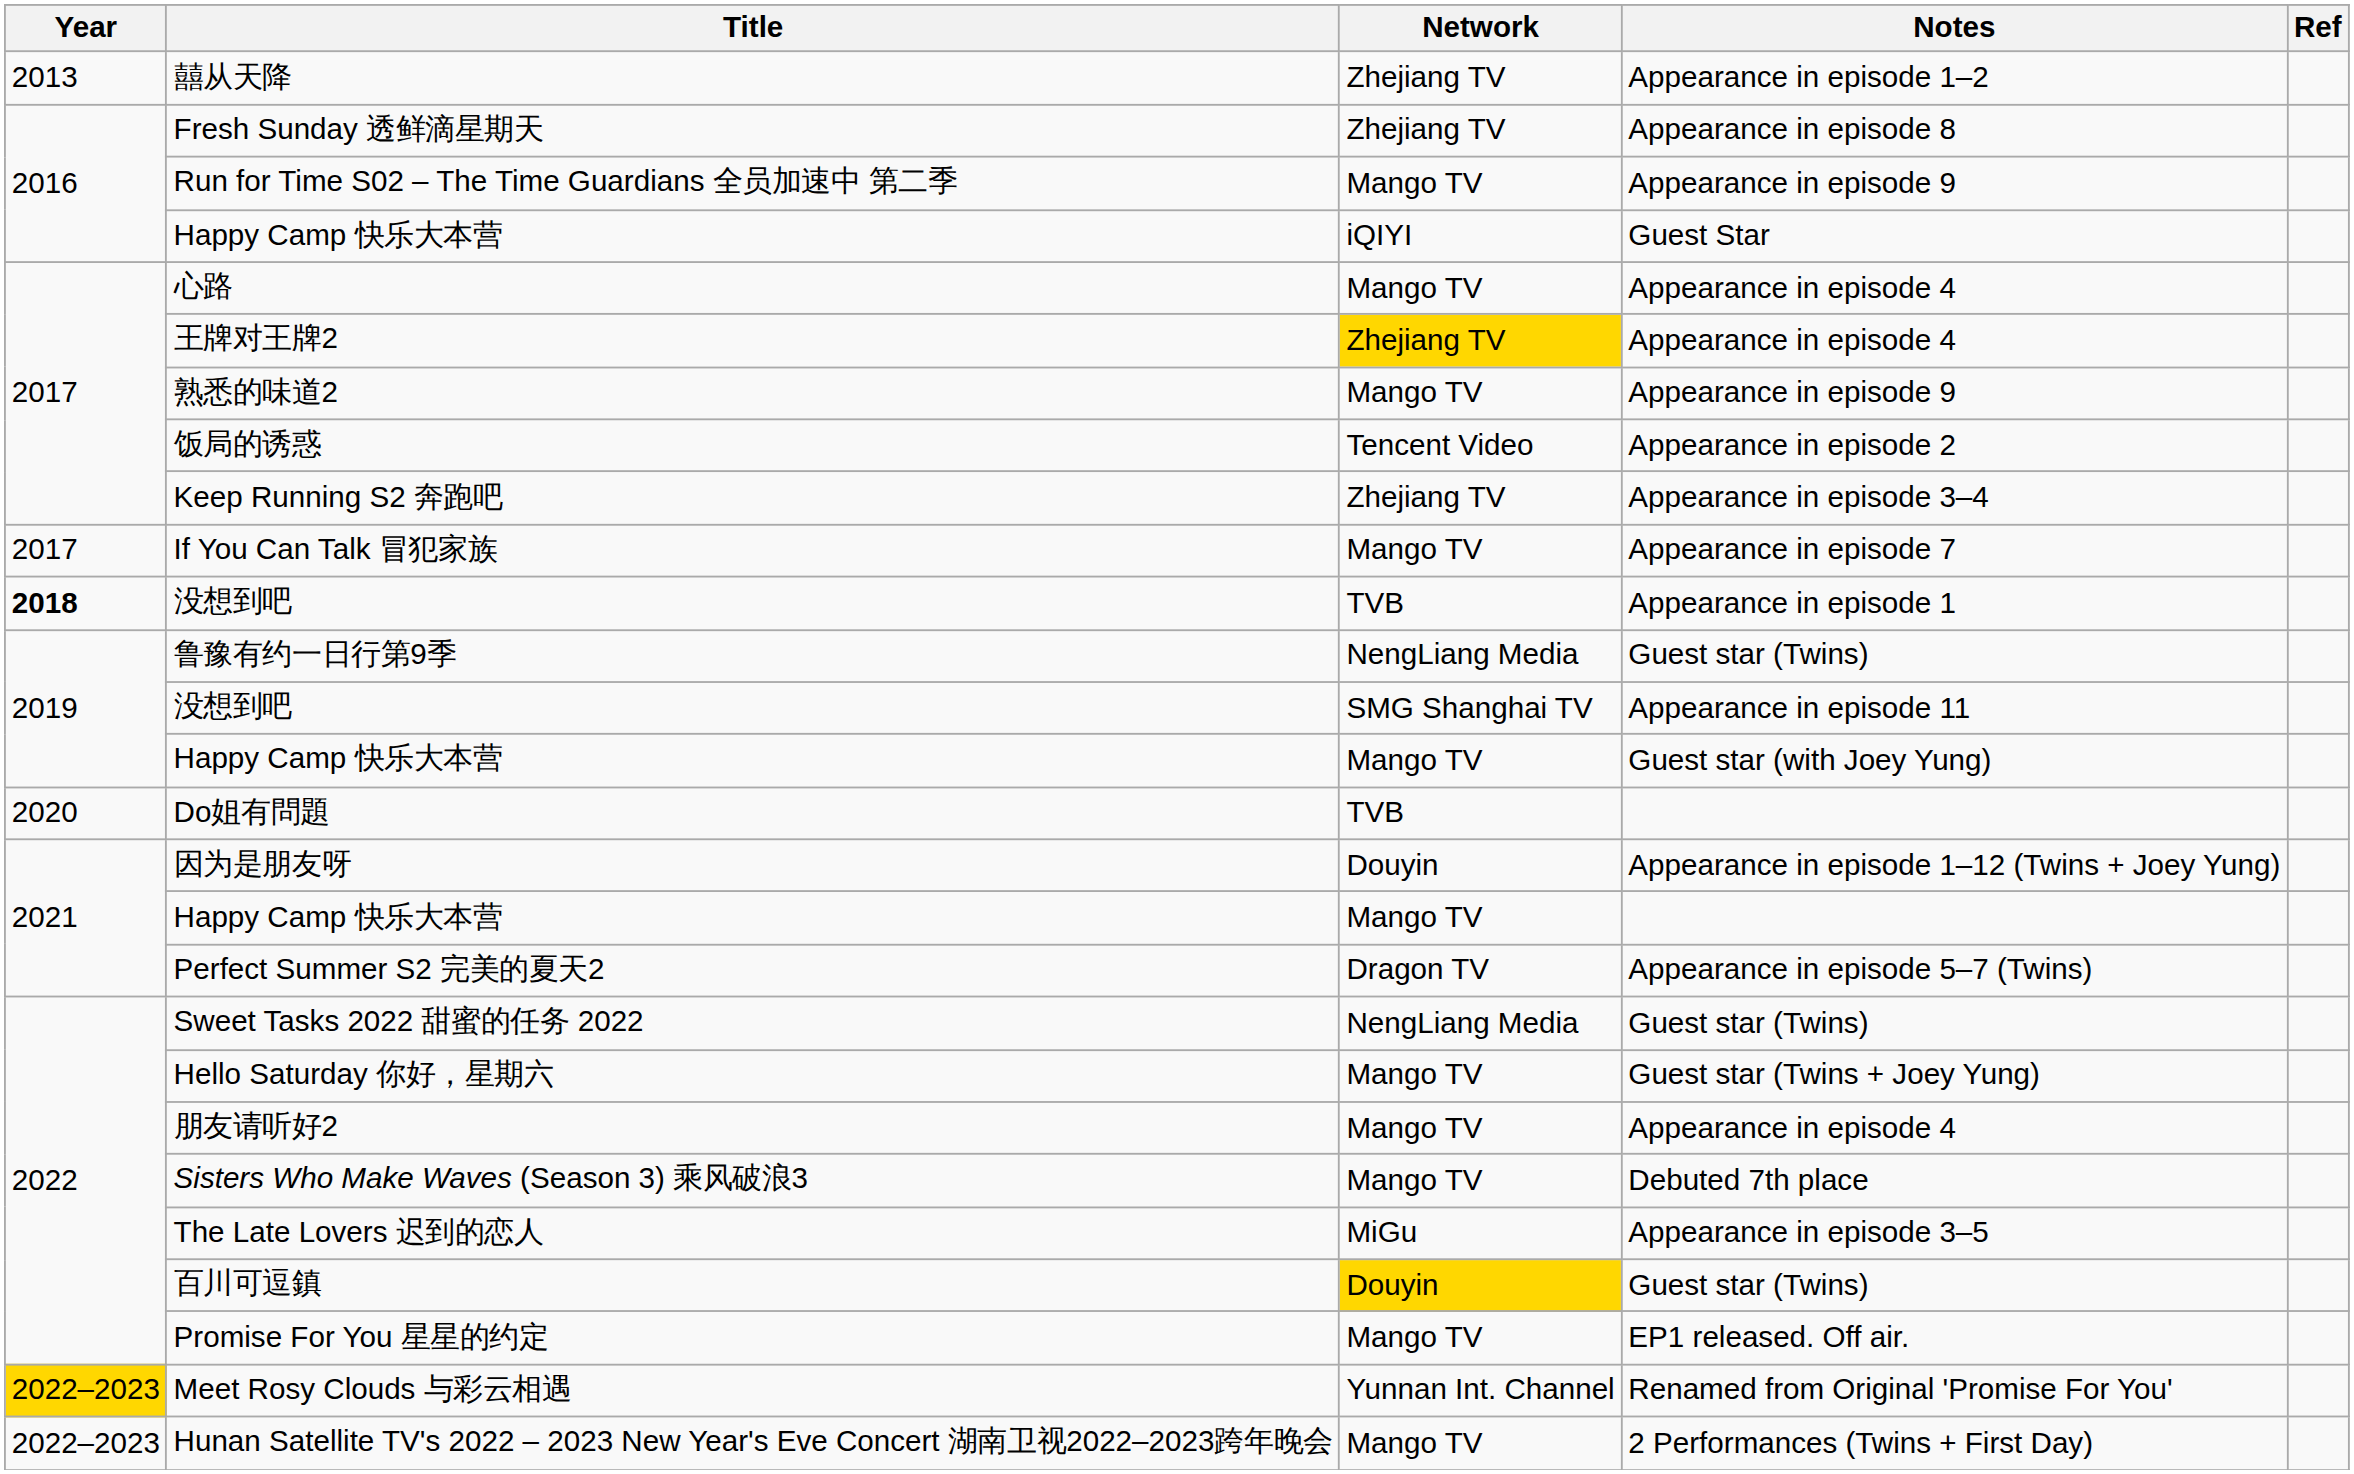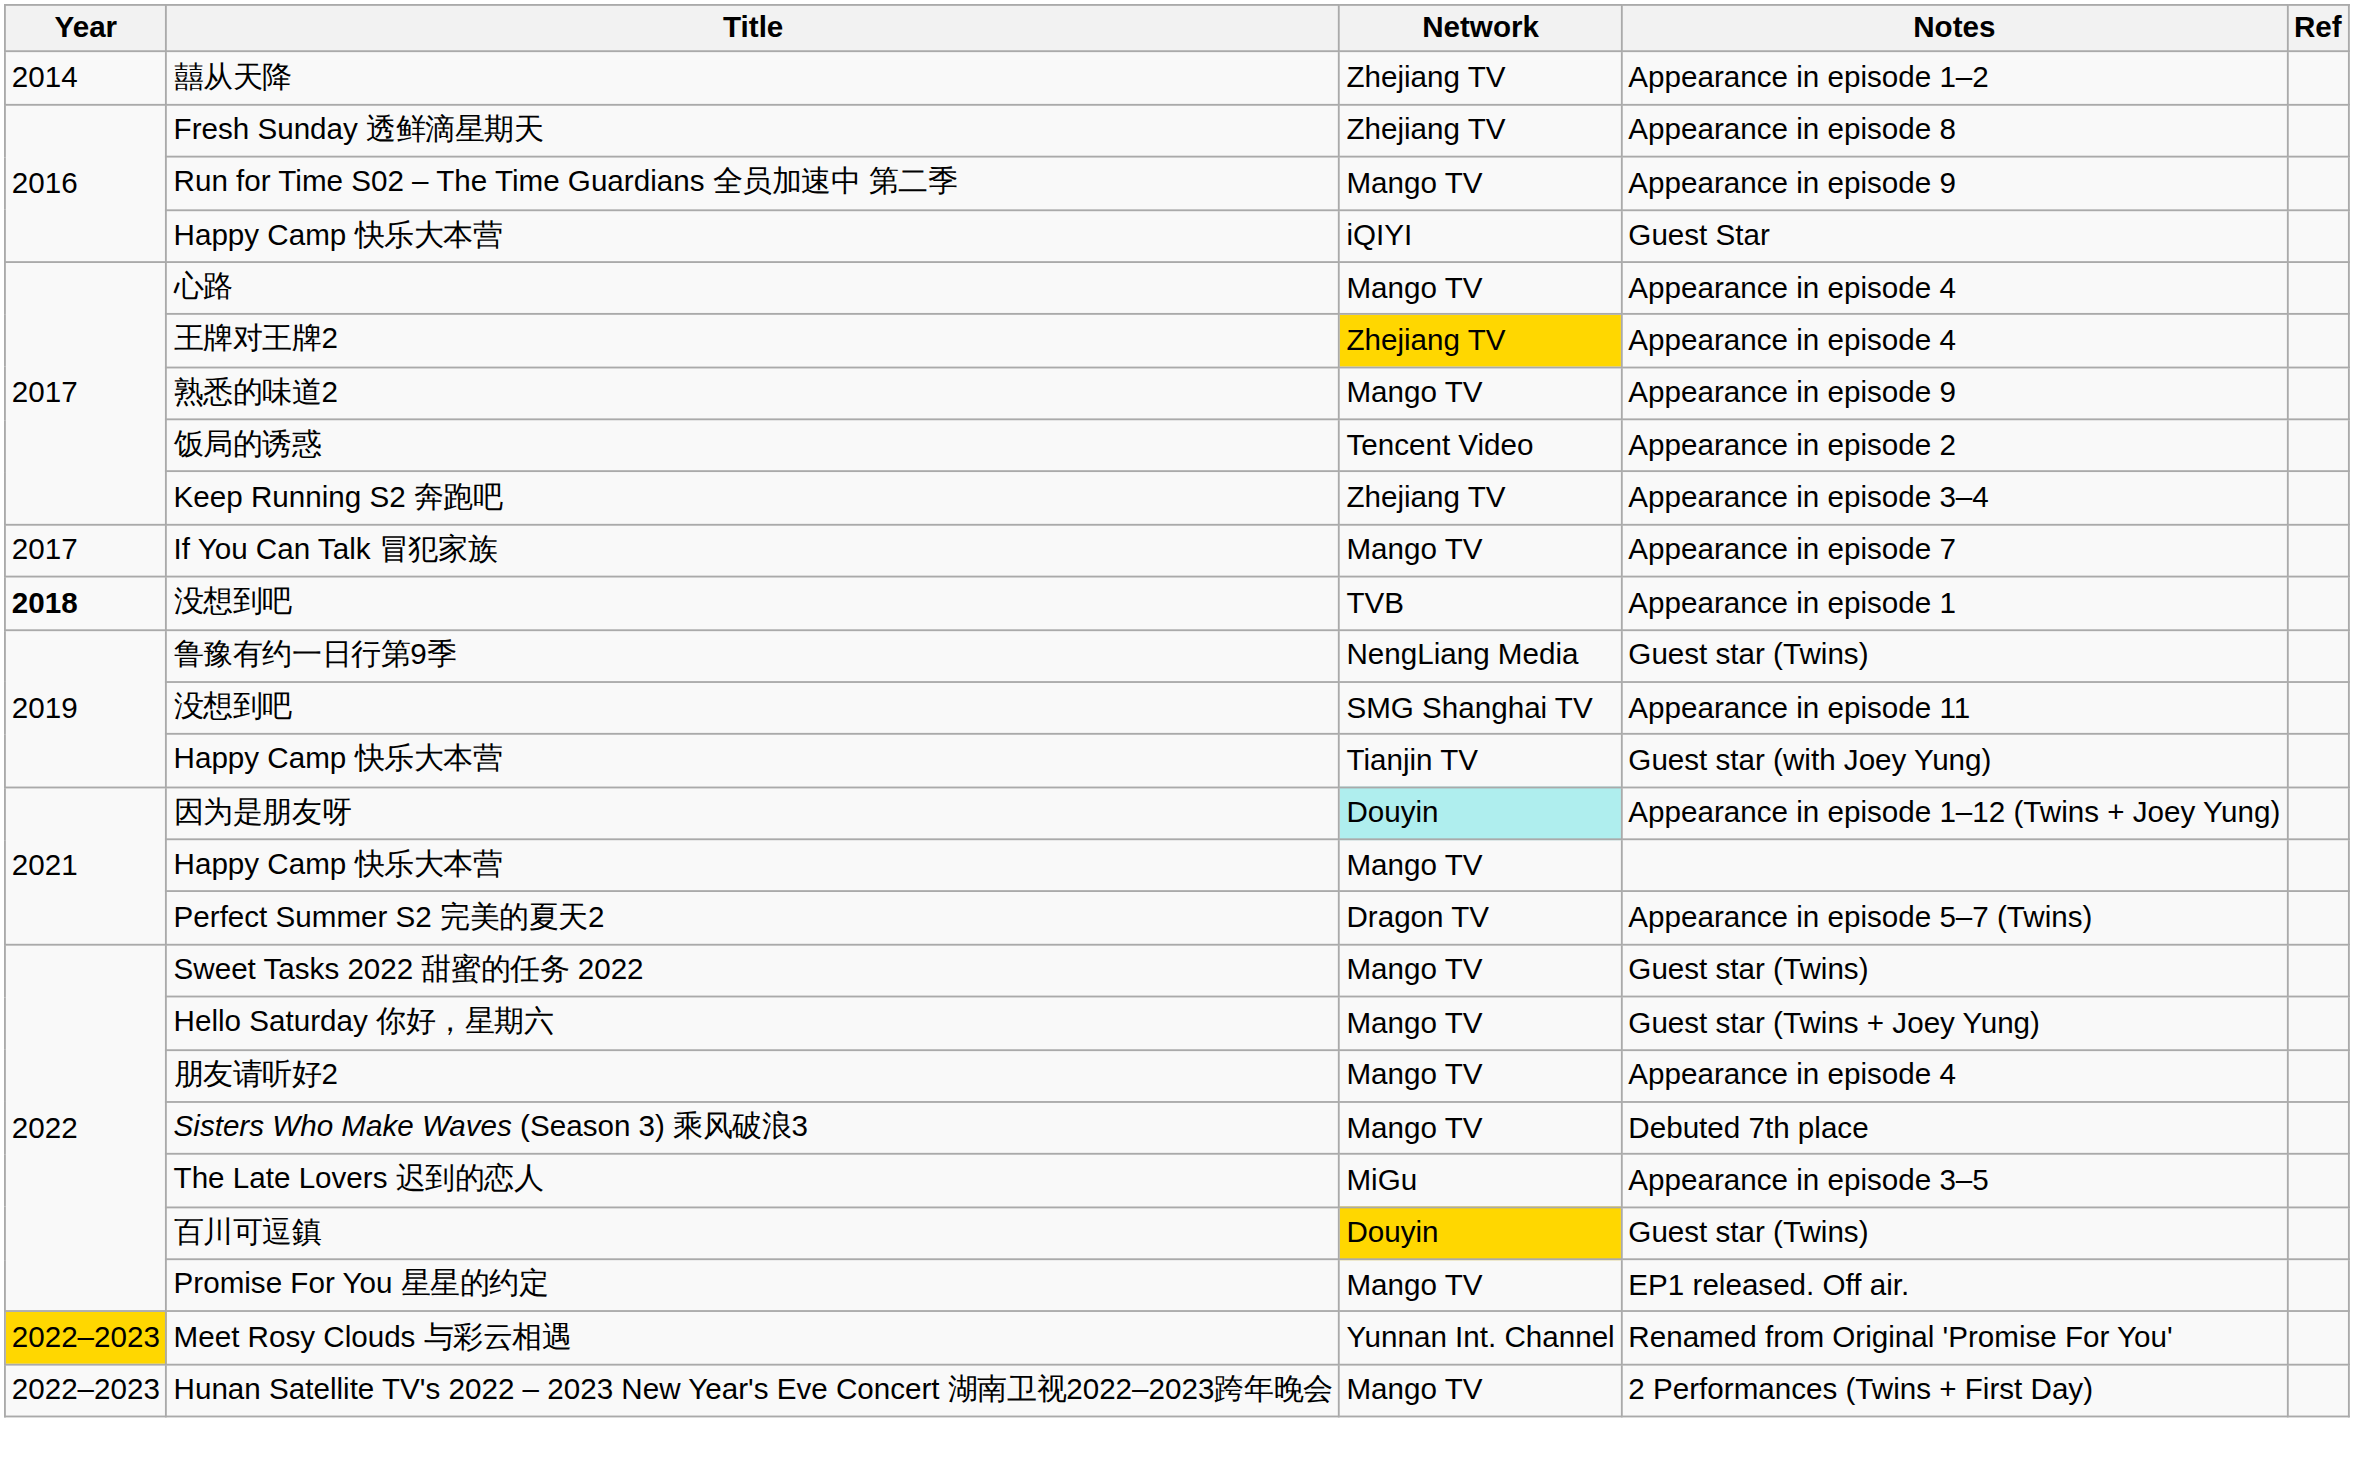 <table class="wikitable sortable">
 <tr>
 <th>Year</th>
 <th>Title</th>
 <th>Network</th>
 <th class="unsortable">Notes</th>
 <th>Ref</th>
 </tr>
 <tr>
-<td>2013</td>
+<td>2014</td>
 <td>囍从天降</td>
 <td>Zhejiang TV</td>
 <td>Appearance in episode 1–2</td>
 <td></td>
 </tr>
 <tr>
 <td rowspan="3">2016</td>
 <td>Fresh Sunday 透鲜滴星期天</td>
 <td>Zhejiang TV</td>
 <td>Appearance in episode 8</td>
 <td></td>
 </tr>
 <tr>
 <td>Run for Time S02 – The Time Guardians 全员加速中 第二季</td>
 <td>Mango TV</td>
 <td>Appearance in episode 9</td>
 <td></td>
 </tr>
 <tr>
 <td>Happy Camp 快乐大本营</td>
 <td>iQIYI</td>
 <td>Guest Star</td>
 <td></td>
 </tr>
 <tr>
 <td rowspan="5">2017</td>
 <td>心路</td>
 <td>Mango TV</td>
 <td>Appearance in episode 4</td>
 <td></td>
 </tr>
 <tr>
 <td>王牌对王牌2</td>
 <td style="background: gold;">Zhejiang TV</td>
 <td>Appearance in episode 4</td>
 <td></td>
 </tr>
 <tr>
 <td>熟悉的味道2</td>
 <td>Mango TV</td>
 <td>Appearance in episode 9</td>
 <td></td>
 </tr>
 <tr>
 <td>饭局的诱惑</td>
 <td>Tencent Video</td>
 <td>Appearance in episode 2</td>
 <td></td>
 </tr>
 <tr>
 <td>Keep Running S2 奔跑吧</td>
 <td>Zhejiang TV</td>
 <td>Appearance in episode 3–4</td>
 <td></td>
 </tr>
 <tr>
 <td>2017</td>
 <td>If You Can Talk 冒犯家族</td>
 <td>Mango TV</td>
 <td>Appearance in episode 7</td>
 <td></td>
 </tr>
 <tr>
 <td><strong>2018</strong></td>
 <td>没想到吧</td>
 <td>TVB</td>
 <td>Appearance in episode 1</td>
 <td></td>
 </tr>
 <tr>
 <td rowspan="3">2019</td>
 <td>鲁豫有约一日行第9季</td>
 <td>NengLiang Media</td>
 <td>Guest star (Twins)</td>
 <td></td>
 </tr>
 <tr>
 <td>没想到吧</td>
 <td>SMG Shanghai TV</td>
 <td>Appearance in episode 11</td>
 <td></td>
 </tr>
 <tr>
 <td>Happy Camp 快乐大本营</td>
-<td>Mango TV</td>
+<td>Tianjin TV</td>
 <td>Guest star (with Joey Yung)</td>
-<td></td>
-</tr>
-<tr>
-<td>2020</td>
-<td>Do姐有問題</td>
-<td>TVB</td>
-<td></td>
 <td></td>
 </tr>
 <tr>
 <td rowspan="3">2021</td>
 <td>因为是朋友呀</td>
-<td>Douyin</td>
+<td style="background: paleturquoise;">Douyin</td>
 <td>Appearance in episode 1–12 (Twins + Joey Yung)</td>
 <td></td>
 </tr>
 <tr>
 <td>Happy Camp 快乐大本营</td>
 <td>Mango TV</td>
 <td></td>
 <td></td>
 </tr>
 <tr>
 <td>Perfect Summer S2 完美的夏天2</td>
 <td>Dragon TV</td>
 <td>Appearance in episode 5–7 (Twins)</td>
 <td></td>
 </tr>
 <tr>
 <td rowspan="7">2022</td>
 <td>Sweet Tasks 2022 甜蜜的任务 2022</td>
-<td>NengLiang Media</td>
+<td>Mango TV</td>
 <td>Guest star (Twins)</td>
 <td></td>
 </tr>
 <tr>
 <td>Hello Saturday 你好，星期六</td>
 <td>Mango TV</td>
 <td>Guest star (Twins + Joey Yung)</td>
 <td></td>
 </tr>
 <tr>
 <td>朋友请听好2</td>
 <td>Mango TV</td>
 <td>Appearance in episode 4</td>
 <td></td>
 </tr>
 <tr>
 <td><em>Sisters Who Make Waves</em> (Season 3) 乘风破浪3</td>
 <td>Mango TV</td>
 <td>Debuted 7th place</td>
 <td></td>
 </tr>
 <tr>
 <td>The Late Lovers 迟到的恋人</td>
 <td>MiGu</td>
 <td>Appearance in episode 3–5</td>
 <td></td>
 </tr>
 <tr>
 <td>百川可逗鎮</td>
 <td style="background: gold;">Douyin</td>
 <td>Guest star (Twins)</td>
 <td></td>
 </tr>
 <tr>
 <td>Promise For You 星星的约定</td>
 <td>Mango TV</td>
 <td>EP1 released. Off air.</td>
 <td></td>
 </tr>
 <tr>
 <td style="background: gold;">2022–2023</td>
 <td>Meet Rosy Clouds 与彩云相遇</td>
 <td>Yunnan Int. Channel</td>
 <td>Renamed from Original 'Promise For You'</td>
 <td></td>
 </tr>
 <tr>
 <td>2022–2023</td>
 <td>Hunan Satellite TV's 2022 – 2023 New Year's Eve Concert 湖南卫视2022–2023跨年晚会</td>
 <td>Mango TV</td>
 <td>2 Performances (Twins + First Day)</td>
 <td></td>
 </tr>
 </table>
